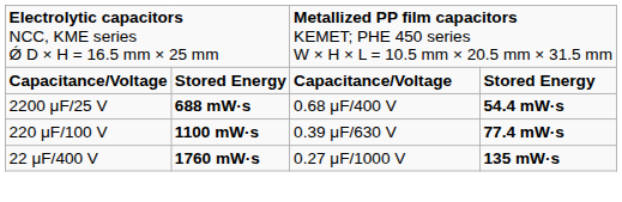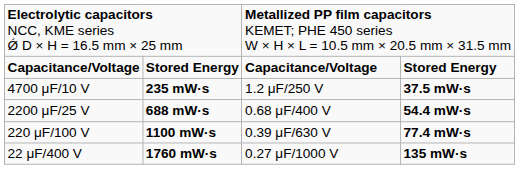 <table class="wikitable centered">
 <tr>
 <td colspan="2"><strong>Electrolytic capacitors</strong> <br> NCC, KME series <br> Ǿ D × H = 16.5 mm × 25 mm</td>
 <td colspan="2"><strong>Metallized PP film capacitors</strong><br> KEMET; PHE 450 series <br> W × H × L = 10.5 mm × 20.5 mm × 31.5 mm</td>
 </tr>
 <tr>
 <td><strong>Capacitance/Voltage</strong></td>
 <td><strong>Stored Energy</strong></td>
 <td><strong>Capacitance/Voltage</strong></td>
 <td><strong>Stored Energy</strong></td>
+</tr>
+<tr>
+<td>4700 μF/10 V</td>
+<td><strong>235 mW·s</strong></td>
+<td>1.2 μF/250 V</td>
+<td><strong>37.5 mW·s</strong></td>
 </tr>
 <tr>
 <td>2200 μF/25 V</td>
 <td><strong>688 mW·s</strong></td>
 <td>0.68 μF/400 V</td>
 <td><strong>54.4 mW·s</strong></td>
 </tr>
 <tr>
 <td>220 μF/100 V</td>
 <td><strong>1100 mW·s</strong></td>
 <td>0.39 μF/630 V</td>
 <td><strong>77.4 mW·s</strong></td>
 </tr>
 <tr>
 <td>22 μF/400 V</td>
 <td><strong>1760 mW·s</strong></td>
 <td>0.27 μF/1000 V</td>
 <td><strong>135 mW·s</strong></td>
 </tr>
 </table>
